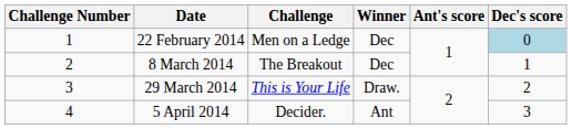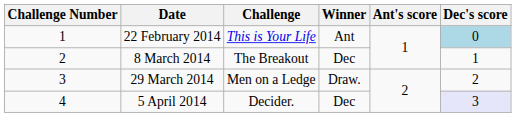 <table class="wikitable" style="text-align:center">
 <tr>
 <th>Challenge Number</th>
 <th>Date</th>
 <th>Challenge</th>
 <th>Winner</th>
 <th>Ant's score</th>
 <th>Dec's score</th>
 </tr>
 <tr>
 <td>1</td>
 <td>22 February 2014</td>
-<td>Men on a Ledge</td>
-<td>Dec</td>
+<td><em><a href='#'>This is Your Life</a></em></td>
+<td>Ant</td>
 <td rowspan=2>1</td>
 <td style="background: lightblue;">0</td>
 </tr>
 <tr>
 <td>2</td>
 <td>8 March 2014</td>
 <td>The Breakout</td>
 <td>Dec</td>
 <td>1</td>
 </tr>
 <tr>
 <td>3</td>
 <td>29 March 2014</td>
-<td><em><a href='#'>This is Your Life</a></em></td>
+<td>Men on a Ledge</td>
 <td>Draw.</td>
 <td rowspan=2>2</td>
 <td>2</td>
 </tr>
 <tr>
 <td>4</td>
 <td>5 April 2014</td>
 <td>Decider.</td>
-<td>Ant</td>
-<td>3</td>
+<td>Dec</td>
+<td style="background: lavender;">3</td>
 </tr>
 </table>
